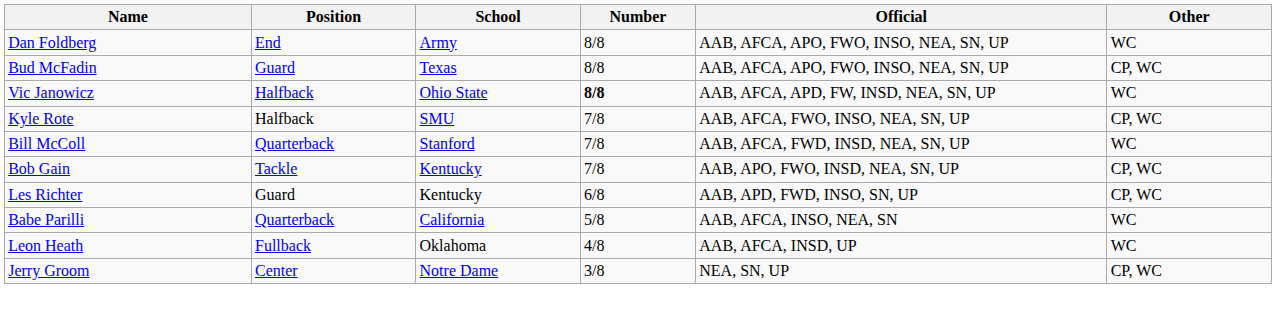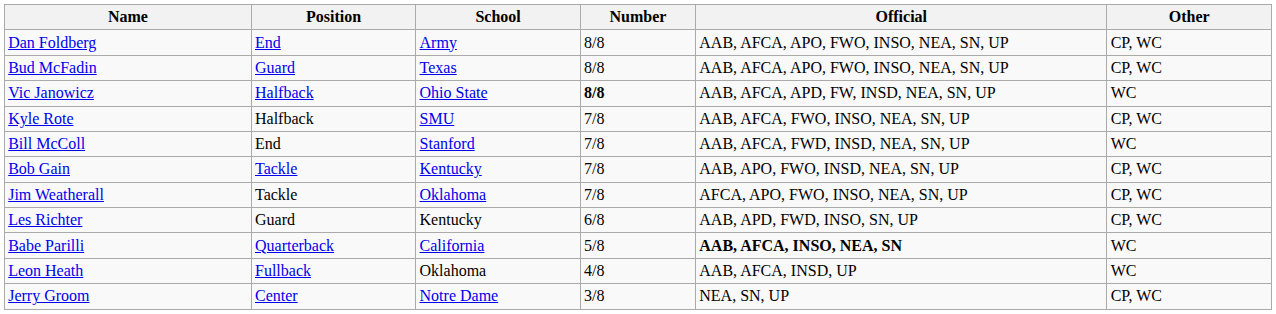 <table class="wikitable sortable">
 <tr>
 <th bgcolor="#DDDDFF" width="15%">Name</th>
 <th bgcolor="#DDDDFF" width="10%">Position</th>
 <th bgcolor="#DDDDFF" width="10%">School</th>
 <th bgcolor="#DDDDFF" width="7%">Number</th>
 <th bgcolor="#DDDDFF" width="25%">Official</th>
 <th bgcolor="#DDDDFF" width="10%">Other</th>
 </tr>
 <tr align="left">
 <td><a href='#'>Dan Foldberg</a></td>
 <td><a href='#'>End</a></td>
 <td><a href='#'>Army</a></td>
 <td>8/8</td>
 <td>AAB, AFCA, APO, FWO, INSO, NEA, SN, UP</td>
-<td>WC</td>
+<td>CP, WC</td>
 </tr>
 <tr align="left">
 <td><a href='#'>Bud McFadin</a></td>
 <td><a href='#'>Guard</a></td>
 <td><a href='#'>Texas</a></td>
 <td>8/8</td>
 <td>AAB, AFCA, APO, FWO, INSO, NEA, SN, UP</td>
 <td>CP, WC</td>
 </tr>
 <tr align="left">
 <td><a href='#'>Vic Janowicz</a></td>
 <td><a href='#'>Halfback</a></td>
 <td><a href='#'>Ohio State</a></td>
 <td><strong>8/8</strong></td>
 <td>AAB, AFCA, APD, FW, INSD, NEA, SN, UP</td>
 <td>WC</td>
 </tr>
 <tr align="left">
 <td><a href='#'>Kyle Rote</a></td>
 <td>Halfback</td>
 <td><a href='#'>SMU</a></td>
 <td>7/8</td>
 <td>AAB, AFCA, FWO, INSO, NEA, SN, UP</td>
 <td>CP, WC</td>
 </tr>
 <tr align="left">
 <td><a href='#'>Bill McColl</a></td>
-<td><a href='#'>Quarterback</a></td>
+<td>End</td>
 <td><a href='#'>Stanford</a></td>
 <td>7/8</td>
 <td>AAB, AFCA, FWD, INSD, NEA, SN, UP</td>
 <td>WC</td>
 </tr>
 <tr align="left">
 <td><a href='#'>Bob Gain</a></td>
 <td><a href='#'>Tackle</a></td>
 <td><a href='#'>Kentucky</a></td>
 <td>7/8</td>
 <td>AAB, APO, FWO, INSD, NEA, SN, UP</td>
+<td>CP, WC</td>
+</tr>
+<tr align="left">
+<td><a href='#'>Jim Weatherall</a></td>
+<td>Tackle</td>
+<td><a href='#'>Oklahoma</a></td>
+<td>7/8</td>
+<td>AFCA, APO, FWO, INSO, NEA, SN, UP</td>
 <td>CP, WC</td>
 </tr>
 <tr align="left">
 <td><a href='#'>Les Richter</a></td>
 <td>Guard</td>
 <td>Kentucky</td>
 <td>6/8</td>
 <td>AAB, APD, FWD, INSO, SN, UP</td>
 <td>CP, WC</td>
 </tr>
 <tr align="left">
 <td><a href='#'>Babe Parilli</a></td>
 <td><a href='#'>Quarterback</a></td>
 <td><a href='#'>California</a></td>
 <td>5/8</td>
-<td>AAB, AFCA, INSO, NEA, SN</td>
+<td><strong>AAB, AFCA, INSO, NEA, SN</strong></td>
 <td>WC</td>
 </tr>
 <tr align="left">
 <td><a href='#'>Leon Heath</a></td>
 <td><a href='#'>Fullback</a></td>
 <td>Oklahoma</td>
 <td>4/8</td>
 <td>AAB, AFCA, INSD, UP</td>
 <td>WC</td>
 </tr>
 <tr align="left">
 <td><a href='#'>Jerry Groom</a></td>
 <td><a href='#'>Center</a></td>
 <td><a href='#'>Notre Dame</a></td>
 <td>3/8</td>
 <td>NEA, SN, UP</td>
 <td>CP, WC</td>
 </tr>
 <tr align="left">
 </tr>
 </table>
